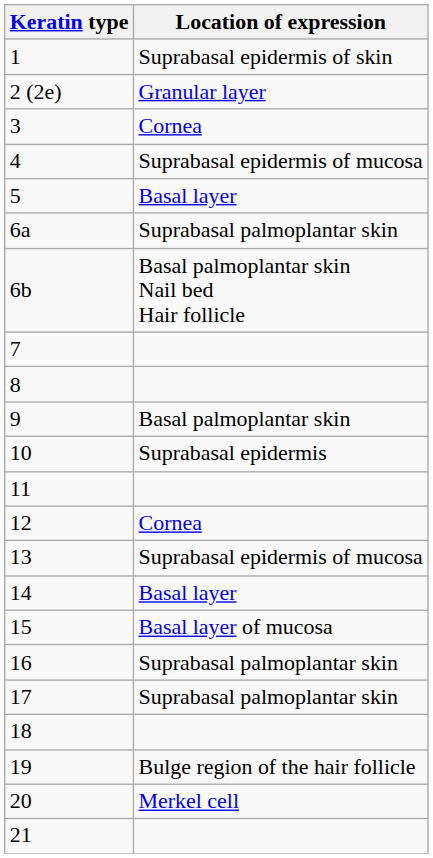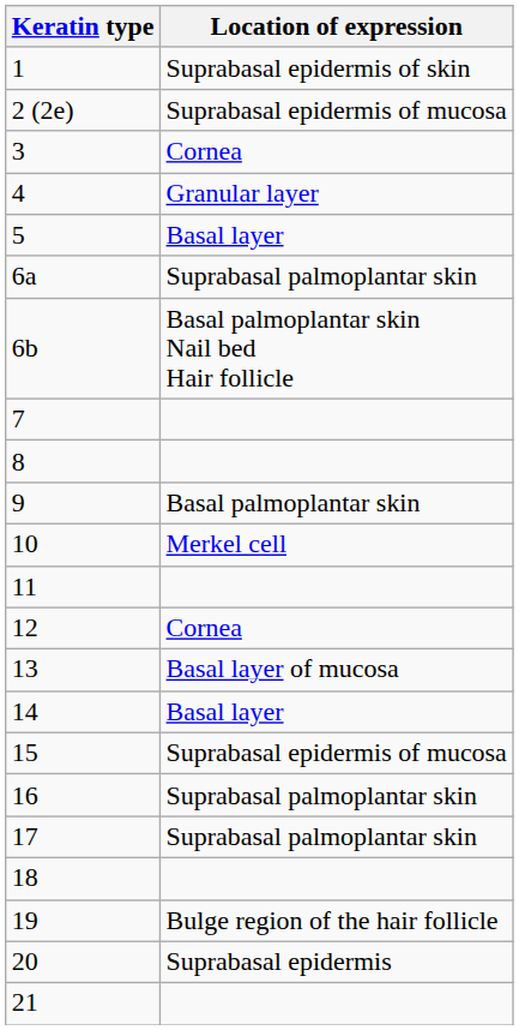 <table class="wikitable">
 <tr>
 <th><a href='#'>Keratin</a> type</th>
 <th>Location of expression</th>
 </tr>
 <tr>
 <td>1</td>
 <td>Suprabasal epidermis of skin</td>
 </tr>
 <tr>
 <td>2 (2e)</td>
-<td><a href='#'>Granular layer</a></td>
+<td>Suprabasal epidermis of mucosa</td>
 </tr>
 <tr>
 <td>3</td>
 <td><a href='#'>Cornea</a></td>
 </tr>
 <tr>
 <td>4</td>
-<td>Suprabasal epidermis of mucosa</td>
+<td><a href='#'>Granular layer</a></td>
 </tr>
 <tr>
 <td>5</td>
 <td><a href='#'>Basal layer</a></td>
 </tr>
 <tr>
 <td>6a</td>
 <td>Suprabasal palmoplantar skin</td>
 </tr>
 <tr>
 <td>6b</td>
 <td>Basal palmoplantar skin<br>Nail bed<br>Hair follicle</td>
 </tr>
 <tr>
 <td>7</td>
 <td></td>
 </tr>
 <tr>
 <td>8</td>
 <td></td>
 </tr>
 <tr>
 <td>9</td>
 <td>Basal palmoplantar skin</td>
 </tr>
 <tr>
 <td>10</td>
-<td>Suprabasal epidermis</td>
+<td><a href='#'>Merkel cell</a></td>
 </tr>
 <tr>
 <td>11</td>
 <td></td>
 </tr>
 <tr>
 <td>12</td>
 <td><a href='#'>Cornea</a></td>
 </tr>
 <tr>
 <td>13</td>
-<td>Suprabasal epidermis of mucosa</td>
+<td><a href='#'>Basal layer</a> of mucosa</td>
 </tr>
 <tr>
 <td>14</td>
 <td><a href='#'>Basal layer</a></td>
 </tr>
 <tr>
 <td>15</td>
-<td><a href='#'>Basal layer</a> of mucosa</td>
+<td>Suprabasal epidermis of mucosa</td>
 </tr>
 <tr>
 <td>16</td>
 <td>Suprabasal palmoplantar skin</td>
 </tr>
 <tr>
 <td>17</td>
 <td>Suprabasal palmoplantar skin</td>
 </tr>
 <tr>
 <td>18</td>
 <td></td>
 </tr>
 <tr>
 <td>19</td>
 <td>Bulge region of the hair follicle</td>
 </tr>
 <tr>
 <td>20</td>
-<td><a href='#'>Merkel cell</a></td>
+<td>Suprabasal epidermis</td>
 </tr>
 <tr>
 <td>21</td>
 <td></td>
 </tr>
 </table>
